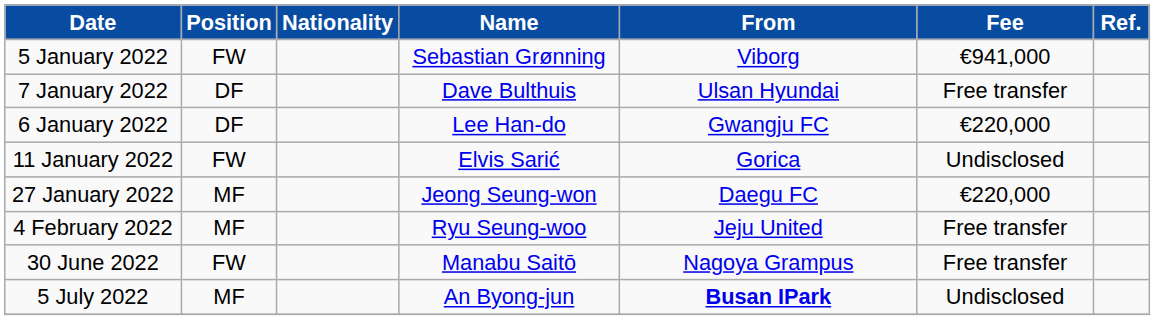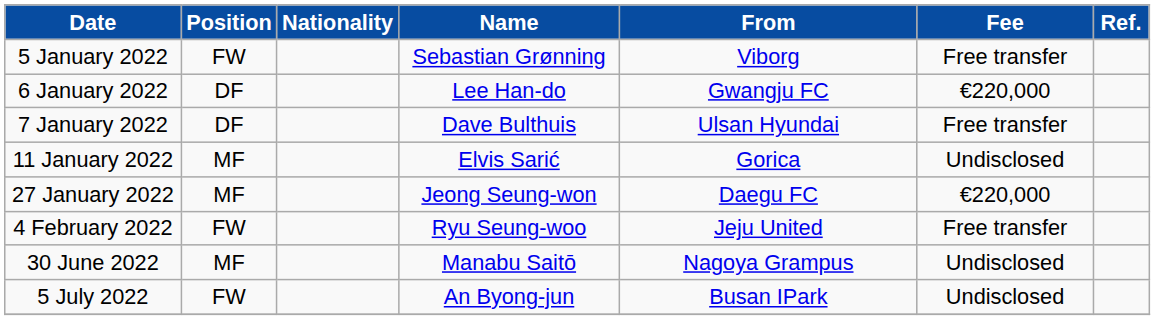 <table class="wikitable" style="text-align:center; font-size:90%; ">
 <tr>
 <th style="background:#074CA1; color:#FFFFFF; width:110px;">Date</th>
 <th style="background:#074CA1; color:#FFFFFF; width:50px;">Position</th>
 <th style="background:#074CA1; color:#FFFFFF; width:50px;">Nationality</th>
 <th style="background:#074CA1; color:#FFFFFF; width:140px;">Name</th>
 <th style="background:#074CA1; color:#FFFFFF; width:190px;">From</th>
 <th style="background:#074CA1; color:#FFFFFF; width:110px;">Fee</th>
 <th style="background:#074CA1; color:#FFFFFF; width:30px;">Ref.</th>
 </tr>
 <tr>
 <td>5 January 2022</td>
 <td>FW</td>
 <td></td>
 <td><a href='#'>Sebastian Grønning</a></td>
 <td> <a href='#'>Viborg</a></td>
-<td>€941,000</td>
-<td></td>
-</tr>
-<tr>
-<td>7 January 2022</td>
-<td>DF</td>
-<td></td>
-<td><a href='#'>Dave Bulthuis</a></td>
-<td> <a href='#'>Ulsan Hyundai</a></td>
 <td>Free transfer</td>
 <td></td>
 </tr>
 <tr>
 <td>6 January 2022</td>
 <td>DF</td>
 <td></td>
 <td><a href='#'>Lee Han-do</a></td>
 <td> <a href='#'>Gwangju FC</a></td>
 <td>€220,000</td>
 <td></td>
 </tr>
 <tr>
+<td>7 January 2022</td>
+<td>DF</td>
+<td></td>
+<td><a href='#'>Dave Bulthuis</a></td>
+<td> <a href='#'>Ulsan Hyundai</a></td>
+<td>Free transfer</td>
+<td></td>
+</tr>
+<tr>
 <td>11 January 2022</td>
-<td>FW</td>
+<td>MF</td>
 <td></td>
 <td><a href='#'>Elvis Sarić</a></td>
 <td> <a href='#'>Gorica</a></td>
 <td>Undisclosed</td>
 <td></td>
 </tr>
 <tr>
 <td>27 January 2022</td>
 <td>MF</td>
 <td></td>
 <td><a href='#'>Jeong Seung-won</a></td>
 <td> <a href='#'>Daegu FC</a></td>
 <td>€220,000</td>
 <td></td>
 </tr>
 <tr>
 <td>4 February 2022</td>
-<td>MF</td>
+<td>FW</td>
 <td></td>
 <td><a href='#'>Ryu Seung-woo</a></td>
 <td> <a href='#'>Jeju United</a></td>
 <td>Free transfer</td>
 <td></td>
 </tr>
 <tr>
 <td>30 June 2022</td>
-<td>FW</td>
+<td>MF</td>
 <td></td>
 <td><a href='#'>Manabu Saitō</a></td>
 <td> <a href='#'>Nagoya Grampus</a></td>
-<td>Free transfer</td>
+<td>Undisclosed</td>
 <td></td>
 </tr>
 <tr>
 <td>5 July 2022</td>
-<td>MF</td>
+<td>FW</td>
 <td></td>
 <td><a href='#'>An Byong-jun</a></td>
-<td><strong> <a href='#'>Busan IPark</a></strong></td>
+<td> <a href='#'>Busan IPark</a></td>
 <td>Undisclosed</td>
 <td></td>
 </tr>
 <tr>
 </tr>
 </table>
